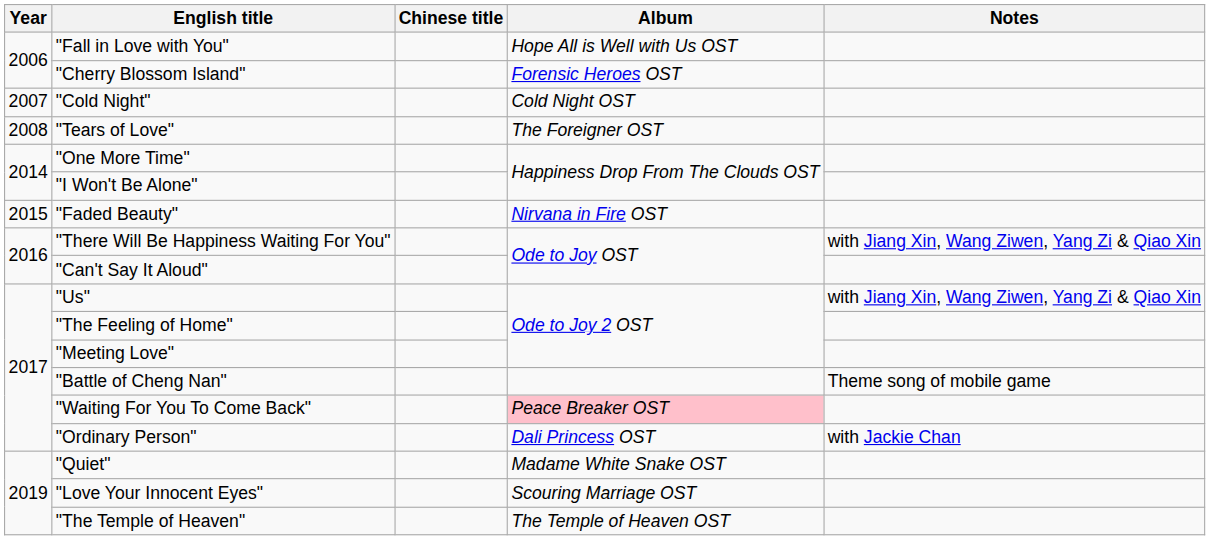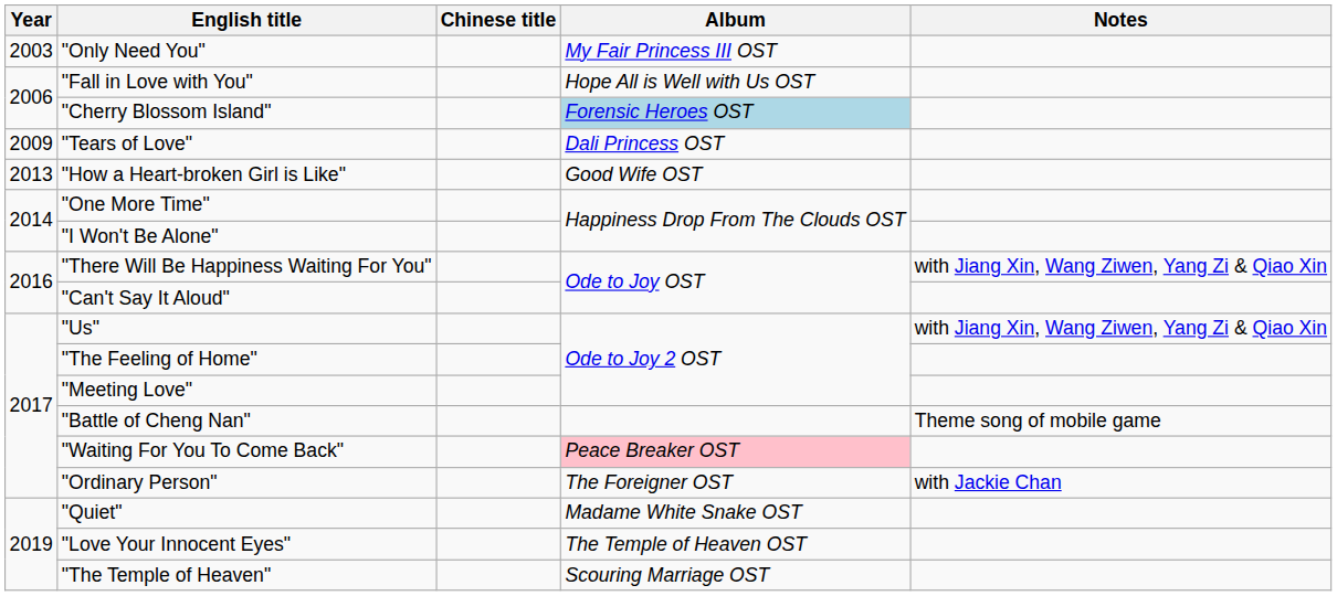 <table class="wikitable sortable">
 <tr>
 <th>Year</th>
 <th>English title</th>
 <th>Chinese title</th>
 <th>Album</th>
 <th>Notes</th>
+</tr>
+<tr>
+<td>2003</td>
+<td>"Only Need You"</td>
+<td></td>
+<td><em><a href='#'>My Fair Princess III</a> OST</em></td>
+<td></td>
 </tr>
 <tr>
 <td rowspan=2>2006</td>
 <td>"Fall in Love with You"</td>
 <td></td>
 <td><em>Hope All is Well with Us OST</em></td>
 <td></td>
 </tr>
 <tr>
 <td>"Cherry Blossom Island"</td>
 <td></td>
-<td><em><a href='#'>Forensic Heroes</a> OST</em></td>
+<td style="background: lightblue;"><em><a href='#'>Forensic Heroes</a> OST</em></td>
 <td></td>
 </tr>
 <tr>
-<td>2007</td>
-<td>"Cold Night"</td>
+<td>2009</td>
+<td>"Tears of Love"</td>
 <td></td>
-<td><em>Cold Night OST</em></td>
+<td><em><a href='#'>Dali Princess</a> OST</em></td>
 <td></td>
 </tr>
 <tr>
-<td>2008</td>
-<td>"Tears of Love"</td>
+<td>2013</td>
+<td>"How a Heart-broken Girl is Like"</td>
 <td></td>
-<td><em>The Foreigner OST</em></td>
+<td><em>Good Wife OST</em></td>
 <td></td>
 </tr>
 <tr>
 <td rowspan=2>2014</td>
 <td>"One More Time"</td>
 <td></td>
 <td rowspan=2><em>Happiness Drop From The Clouds OST</em></td>
 <td></td>
 </tr>
 <tr>
 <td>"I Won't Be Alone"</td>
 <td></td>
-<td></td>
-</tr>
-<tr>
-<td>2015</td>
-<td>"Faded Beauty"</td>
-<td></td>
-<td><em><a href='#'>Nirvana in Fire</a> OST</em></td>
 <td></td>
 </tr>
 <tr>
 <td rowspan="2">2016</td>
 <td>"There Will Be Happiness Waiting For You"</td>
 <td></td>
 <td rowspan="2"><em><a href='#'>Ode to Joy</a> OST</em></td>
 <td>with <a href='#'>Jiang Xin</a>, <a href='#'>Wang Ziwen</a>, <a href='#'>Yang Zi</a> & <a href='#'>Qiao Xin</a></td>
 </tr>
 <tr>
 <td>"Can't Say It Aloud"</td>
 <td></td>
 <td></td>
 </tr>
 <tr>
 <td rowspan="6">2017</td>
 <td>"Us"</td>
 <td></td>
 <td rowspan="3"><em><a href='#'>Ode to Joy 2</a> OST</em></td>
 <td>with <a href='#'>Jiang Xin</a>, <a href='#'>Wang Ziwen</a>, <a href='#'>Yang Zi</a> & <a href='#'>Qiao Xin</a></td>
 </tr>
 <tr>
 <td>"The Feeling of Home"</td>
 <td></td>
 <td></td>
 </tr>
 <tr>
 <td>"Meeting Love"</td>
 <td></td>
 <td></td>
 </tr>
 <tr>
 <td>"Battle of Cheng Nan"</td>
 <td></td>
 <td></td>
 <td>Theme song of mobile game </td>
 </tr>
 <tr>
 <td>"Waiting For You To Come Back"</td>
 <td></td>
 <td style="background: pink;"><em>Peace Breaker OST</em></td>
 <td></td>
 </tr>
 <tr>
 <td>"Ordinary Person"</td>
 <td></td>
-<td><em><a href='#'>Dali Princess</a> OST</em></td>
+<td><em>The Foreigner OST</em></td>
 <td>with <a href='#'>Jackie Chan</a></td>
 </tr>
 <tr>
 <td rowspan=3>2019</td>
 <td>"Quiet"</td>
 <td></td>
 <td><em>Madame White Snake OST</em></td>
 <td></td>
 </tr>
 <tr>
 <td>"Love Your Innocent Eyes"</td>
 <td></td>
-<td><em>Scouring Marriage OST</em></td>
+<td><em>The Temple of Heaven OST</em></td>
 <td></td>
 </tr>
 <tr>
 <td>"The Temple of Heaven"</td>
 <td></td>
-<td><em>The Temple of Heaven OST</em></td>
+<td><em>Scouring Marriage OST</em></td>
 <td></td>
 </tr>
 </table>
